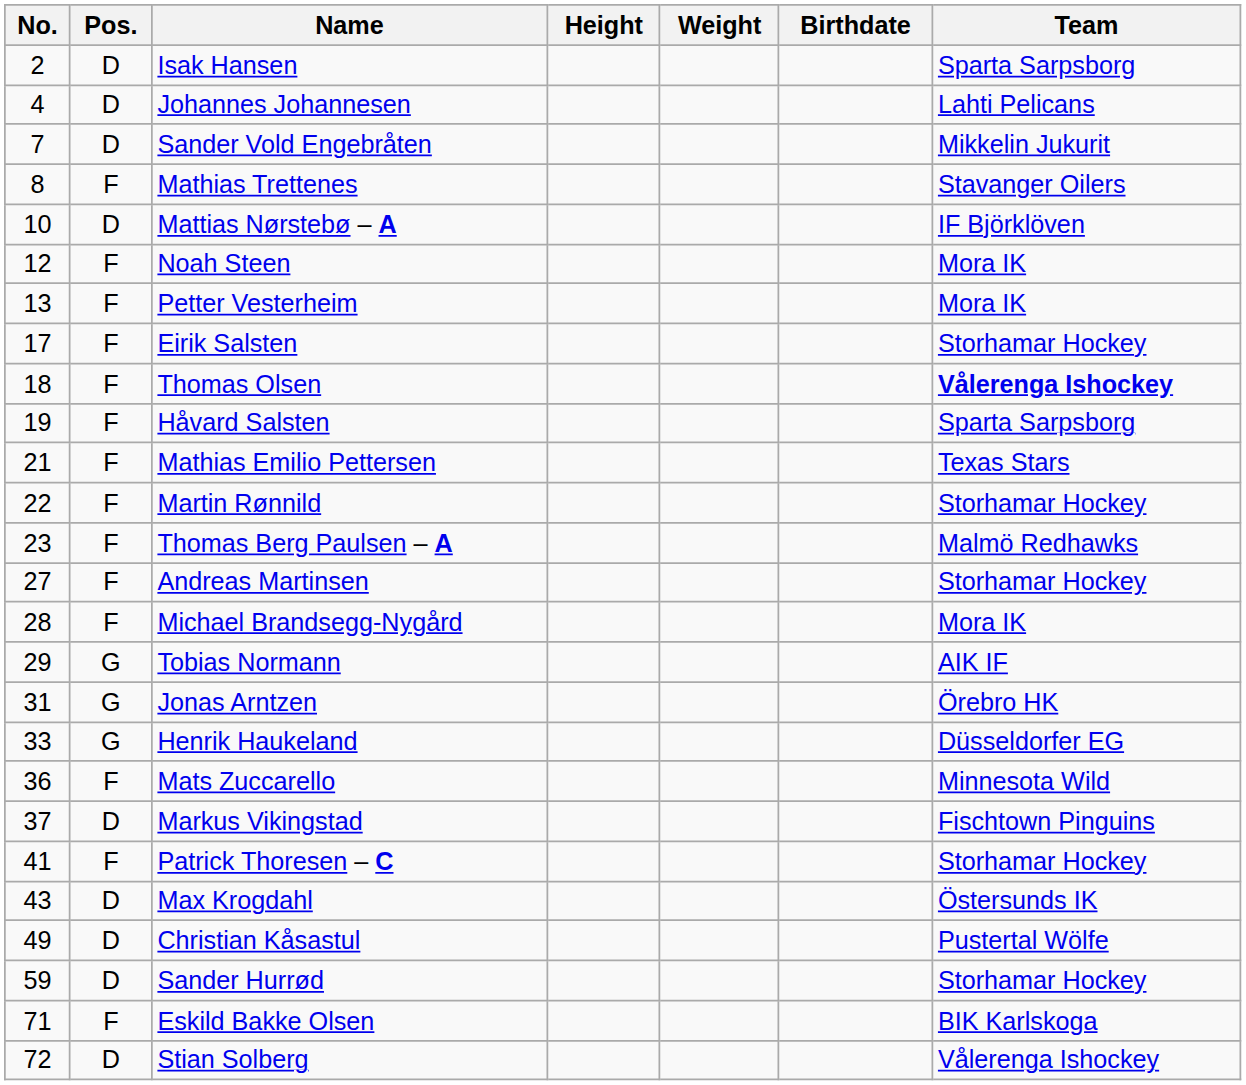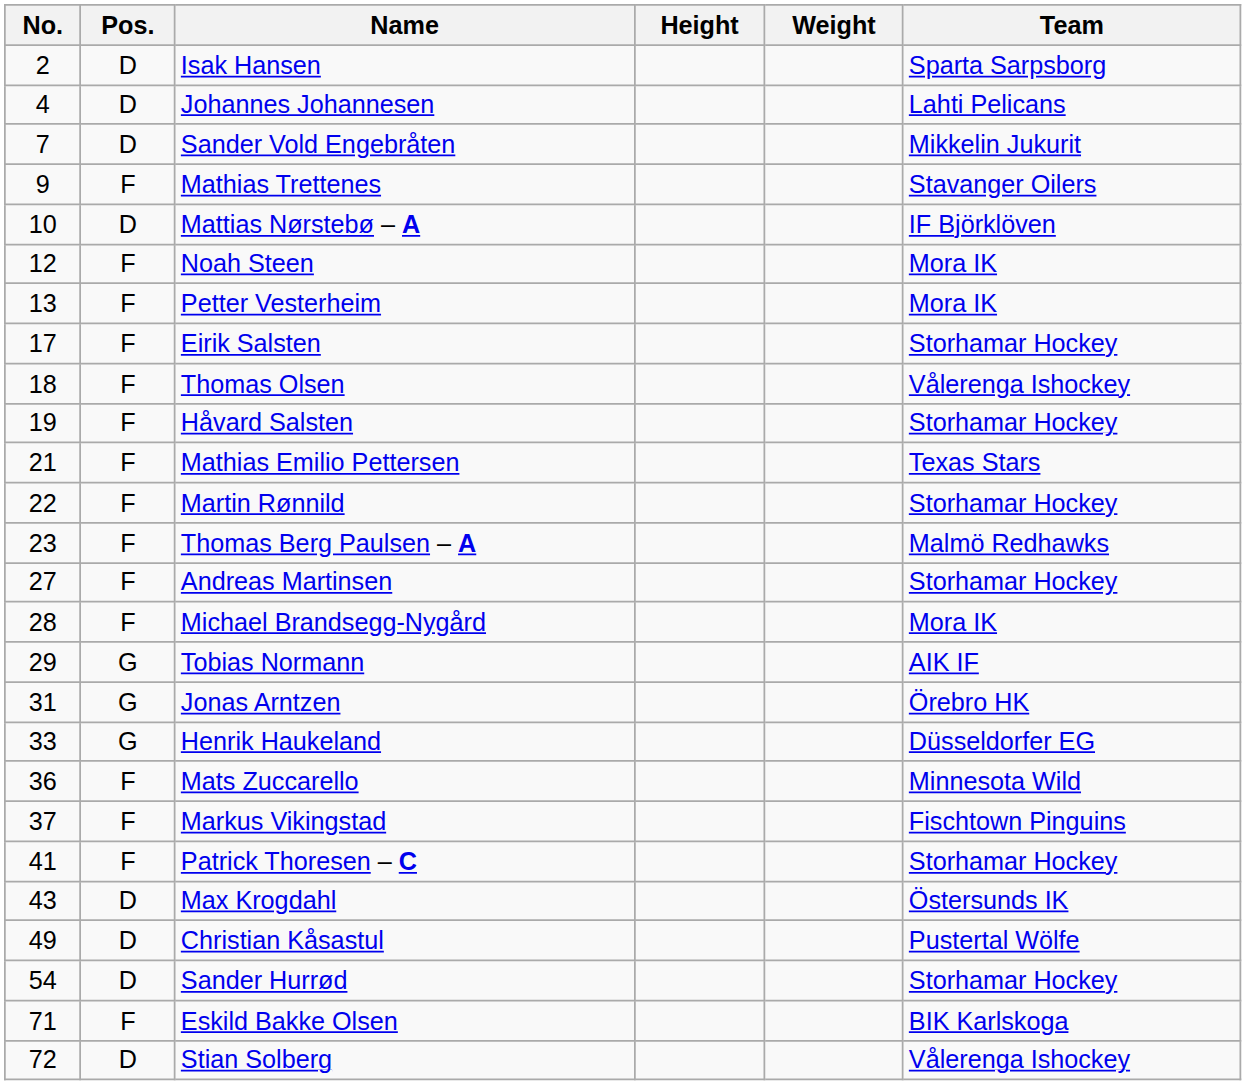 <table width="80%" class="wikitable sortable" style="font-size: 90%; text-align: center;">
 <tr>
 <th>No.</th>
 <th>Pos.</th>
 <th>Name</th>
 <th>Height</th>
 <th>Weight</th>
-<th>Birthdate</th>
 <th>Team</th>
 </tr>
 <tr>
 <td>2</td>
 <td>D</td>
 <td align=left><a href='#'>Isak Hansen</a></td>
-<td></td>
 <td></td>
 <td></td>
 <td style="text-align:left;"> <a href='#'>Sparta Sarpsborg</a></td>
 </tr>
 <tr>
 <td>4</td>
 <td>D</td>
 <td align=left><a href='#'>Johannes Johannesen</a></td>
 <td></td>
 <td></td>
-<td></td>
 <td style="text-align:left;"> <a href='#'>Lahti Pelicans</a></td>
 </tr>
 <tr>
 <td>7</td>
 <td>D</td>
 <td align=left><a href='#'>Sander Vold Engebråten</a></td>
 <td></td>
 <td></td>
-<td></td>
 <td style="text-align:left;"> <a href='#'>Mikkelin Jukurit</a></td>
 </tr>
 <tr>
-<td>8</td>
+<td>9</td>
 <td>F</td>
 <td align=left><a href='#'>Mathias Trettenes</a></td>
-<td></td>
 <td></td>
 <td></td>
 <td style="text-align:left;"> <a href='#'>Stavanger Oilers</a></td>
 </tr>
 <tr>
 <td>10</td>
 <td>D</td>
 <td align=left><a href='#'>Mattias Nørstebø</a> – <strong><a href='#'>A</a></strong></td>
 <td></td>
 <td></td>
-<td></td>
 <td style="text-align:left;"> <a href='#'>IF Björklöven</a></td>
 </tr>
 <tr>
 <td>12</td>
 <td>F</td>
 <td align=left><a href='#'>Noah Steen</a></td>
-<td></td>
 <td></td>
 <td></td>
 <td style="text-align:left;"> <a href='#'>Mora IK</a></td>
 </tr>
 <tr>
 <td>13</td>
 <td>F</td>
 <td align=left><a href='#'>Petter Vesterheim</a></td>
 <td></td>
 <td></td>
-<td></td>
 <td style="text-align:left;"> <a href='#'>Mora IK</a></td>
 </tr>
 <tr>
 <td>17</td>
 <td>F</td>
 <td align=left><a href='#'>Eirik Salsten</a></td>
-<td></td>
 <td></td>
 <td></td>
 <td style="text-align:left;"> <a href='#'>Storhamar Hockey</a></td>
 </tr>
 <tr>
 <td>18</td>
 <td>F</td>
 <td align=left><a href='#'>Thomas Olsen</a></td>
 <td></td>
 <td></td>
-<td></td>
-<td style="text-align:left;"><strong> <a href='#'>Vålerenga Ishockey</a></strong></td>
+<td style="text-align:left;"> <a href='#'>Vålerenga Ishockey</a></td>
 </tr>
 <tr>
 <td>19</td>
 <td>F</td>
 <td align=left><a href='#'>Håvard Salsten</a></td>
 <td></td>
 <td></td>
-<td></td>
-<td style="text-align:left;"> <a href='#'>Sparta Sarpsborg</a></td>
+<td style="text-align:left;"> <a href='#'>Storhamar Hockey</a></td>
 </tr>
 <tr>
 <td>21</td>
 <td>F</td>
 <td align=left><a href='#'>Mathias Emilio Pettersen</a></td>
-<td></td>
 <td></td>
 <td></td>
 <td style="text-align:left;"> <a href='#'>Texas Stars</a></td>
 </tr>
 <tr>
 <td>22</td>
 <td>F</td>
 <td align=left><a href='#'>Martin Rønnild</a></td>
 <td></td>
 <td></td>
-<td></td>
 <td style="text-align:left;"> <a href='#'>Storhamar Hockey</a></td>
 </tr>
 <tr>
 <td>23</td>
 <td>F</td>
 <td align=left><a href='#'>Thomas Berg Paulsen</a> – <strong><a href='#'>A</a></strong></td>
-<td></td>
 <td></td>
 <td></td>
 <td style="text-align:left;"> <a href='#'>Malmö Redhawks</a></td>
 </tr>
 <tr>
 <td>27</td>
 <td>F</td>
 <td align=left><a href='#'>Andreas Martinsen</a></td>
 <td></td>
 <td></td>
-<td></td>
 <td style="text-align:left;"> <a href='#'>Storhamar Hockey</a></td>
 </tr>
 <tr>
 <td>28</td>
 <td>F</td>
 <td align=left><a href='#'>Michael Brandsegg-Nygård</a></td>
-<td></td>
 <td></td>
 <td></td>
 <td style="text-align:left;"> <a href='#'>Mora IK</a></td>
 </tr>
 <tr>
 <td>29</td>
 <td>G</td>
 <td align=left><a href='#'>Tobias Normann</a></td>
 <td></td>
 <td></td>
-<td></td>
 <td style="text-align:left;"> <a href='#'>AIK IF</a></td>
 </tr>
 <tr>
 <td>31</td>
 <td>G</td>
 <td align=left><a href='#'>Jonas Arntzen</a></td>
-<td></td>
 <td></td>
 <td></td>
 <td style="text-align:left;"> <a href='#'>Örebro HK</a></td>
 </tr>
 <tr>
 <td>33</td>
 <td>G</td>
 <td align=left><a href='#'>Henrik Haukeland</a></td>
 <td></td>
 <td></td>
-<td></td>
 <td style="text-align:left;"> <a href='#'>Düsseldorfer EG</a></td>
 </tr>
 <tr>
 <td>36</td>
 <td>F</td>
 <td align=left><a href='#'>Mats Zuccarello</a></td>
 <td></td>
 <td></td>
-<td></td>
 <td style="text-align:left;"> <a href='#'>Minnesota Wild</a></td>
 </tr>
 <tr>
 <td>37</td>
-<td>D</td>
+<td>F</td>
 <td align=left><a href='#'>Markus Vikingstad</a></td>
-<td></td>
 <td></td>
 <td></td>
 <td style="text-align:left;"> <a href='#'>Fischtown Pinguins</a></td>
 </tr>
 <tr>
 <td>41</td>
 <td>F</td>
 <td align=left><a href='#'>Patrick Thoresen</a> – <strong><a href='#'>C</a></strong></td>
 <td></td>
 <td></td>
-<td></td>
 <td style="text-align:left;"> <a href='#'>Storhamar Hockey</a></td>
 </tr>
 <tr>
 <td>43</td>
 <td>D</td>
 <td align=left><a href='#'>Max Krogdahl</a></td>
-<td></td>
 <td></td>
 <td></td>
 <td style="text-align:left;"> <a href='#'>Östersunds IK</a></td>
 </tr>
 <tr>
 <td>49</td>
 <td>D</td>
 <td align=left><a href='#'>Christian Kåsastul</a></td>
 <td></td>
 <td></td>
-<td></td>
 <td style="text-align:left;"> <a href='#'>Pustertal Wölfe</a></td>
 </tr>
 <tr>
-<td>59</td>
+<td>54</td>
 <td>D</td>
 <td align=left><a href='#'>Sander Hurrød</a></td>
-<td></td>
 <td></td>
 <td></td>
 <td style="text-align:left;"> <a href='#'>Storhamar Hockey</a></td>
 </tr>
 <tr>
 <td>71</td>
 <td>F</td>
 <td align=left><a href='#'>Eskild Bakke Olsen</a></td>
 <td></td>
 <td></td>
-<td></td>
 <td style="text-align:left;"> <a href='#'>BIK Karlskoga</a></td>
 </tr>
 <tr>
 <td>72</td>
 <td>D</td>
 <td align=left><a href='#'>Stian Solberg</a></td>
 <td></td>
 <td></td>
-<td></td>
 <td style="text-align:left;"> <a href='#'>Vålerenga Ishockey</a></td>
 </tr>
 </table>
